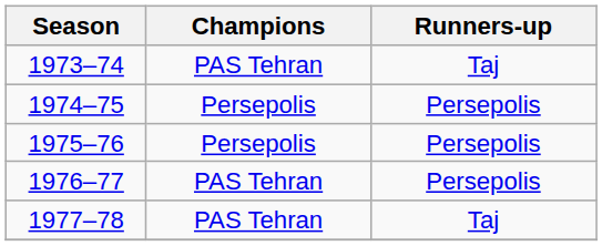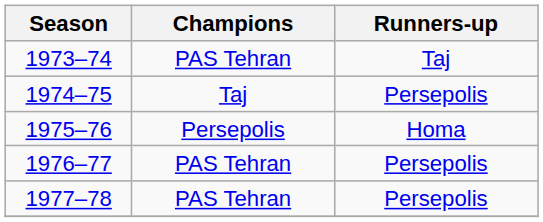 <table class="wikitable" style="text-align:center;margin-left:1em;font-size:90%;float:right">
 <tr>
 <th style="width:75px;">Season</th>
 <th style="width:125px;">Champions</th>
 <th style="width:125px;">Runners-up</th>
 </tr>
 <tr>
 <td style="text-align:center;"><a href='#'>1973–74</a></td>
 <td><a href='#'>PAS Tehran</a></td>
 <td><a href='#'>Taj</a></td>
 </tr>
 <tr>
 <td style="text-align:center;"><a href='#'>1974–75</a></td>
-<td><a href='#'>Persepolis</a></td>
+<td><a href='#'>Taj</a></td>
 <td><a href='#'>Persepolis</a></td>
 </tr>
 <tr>
 <td style="text-align:center;"><a href='#'>1975–76</a></td>
 <td><a href='#'>Persepolis</a></td>
-<td><a href='#'>Persepolis</a></td>
+<td><a href='#'>Homa</a></td>
 </tr>
 <tr>
 <td style="text-align:center;"><a href='#'>1976–77</a></td>
 <td><a href='#'>PAS Tehran</a></td>
 <td><a href='#'>Persepolis</a></td>
 </tr>
 <tr>
 <td style="text-align:center;"><a href='#'>1977–78</a></td>
 <td><a href='#'>PAS Tehran</a></td>
-<td><a href='#'>Taj</a></td>
+<td><a href='#'>Persepolis</a></td>
 </tr>
 <tr>
 </tr>
 </table>
